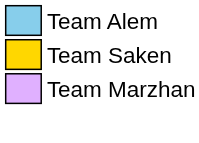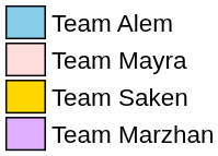 <table class="toccolours" style="font-size: 95%; white-space: nowrap; margin-right: auto; margin-left: auto">
 <tr>
 <td style="background:#87ceeb; border:1px solid black">     </td>
 <td>Team Alem</td>
+</tr>
+<tr>
+<td style="background:#ffdddd; border:1px solid black">     </td>
+<td>Team Mayra</td>
 </tr>
 <tr>
 <td style="background:gold; border:1px solid black">     </td>
 <td>Team Saken</td>
 </tr>
 <tr>
 <td style="background:#e0b0ff; border:1px solid black">     </td>
 <td>Team Marzhan</td>
 </tr>
 </table>
